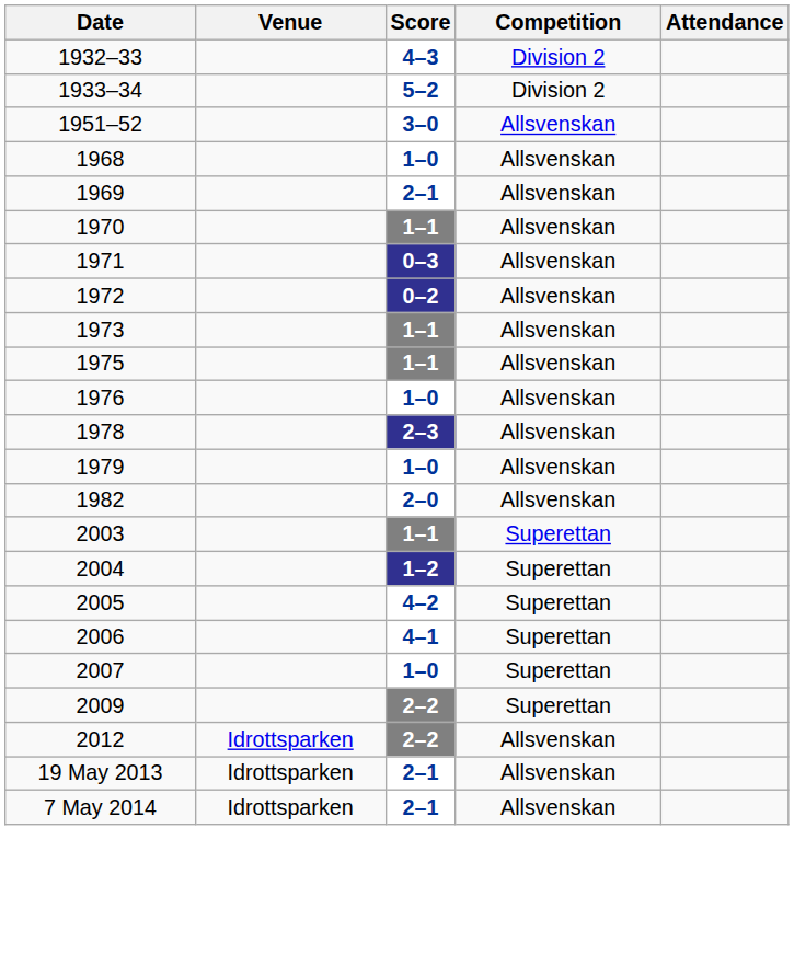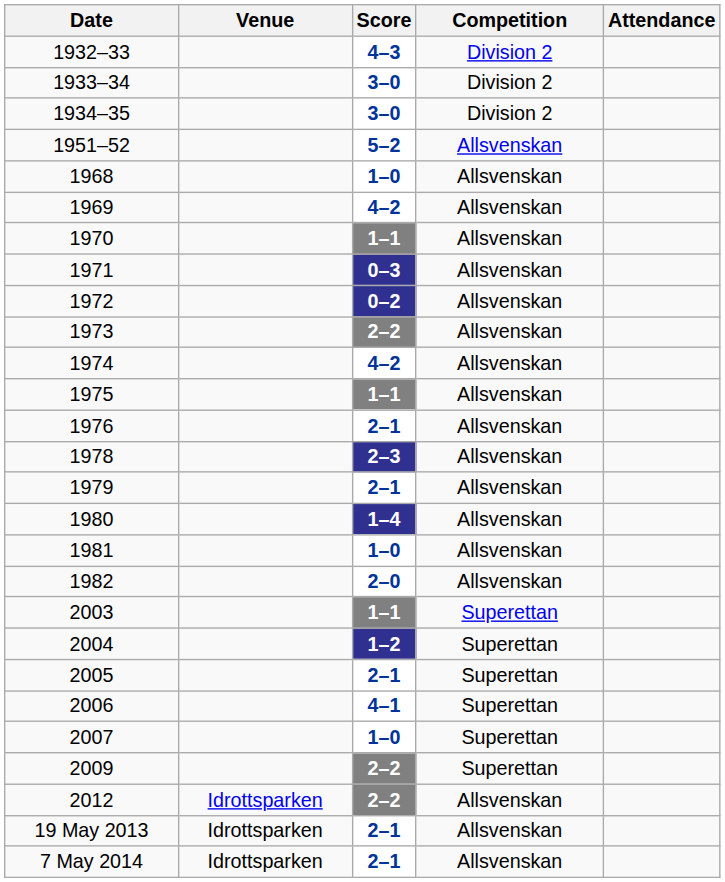 <table class="wikitable" style="font-size:90%; text-align: center;">
 <tr>
 <th width=120>Date</th>
 <th width=120>Venue</th>
 <th width=35>Score</th>
 <th width=130>Competition</th>
 <th width=55>Attendance</th>
 </tr>
 <tr>
 <td>1932–33</td>
 <td></td>
 <td style="background:#ffffff; color:#003399;"><strong>4–3</strong></td>
 <td><a href='#'>Division 2</a></td>
 <td></td>
 </tr>
 <tr>
 <td>1933–34</td>
 <td></td>
-<td style="background:#ffffff; color:#003399;"><strong>5–2</strong></td>
+<td style="background:#ffffff; color:#003399;"><strong>3–0</strong></td>
+<td>Division 2</td>
+<td></td>
+</tr>
+<tr>
+<td>1934–35</td>
+<td></td>
+<td style="background:#ffffff; color:#003399;"><strong>3–0</strong></td>
 <td>Division 2</td>
 <td></td>
 </tr>
 <tr>
 <td>1951–52</td>
 <td></td>
-<td style="background:#ffffff; color:#003399;"><strong>3–0</strong></td>
+<td style="background:#ffffff; color:#003399;"><strong>5–2</strong></td>
 <td><a href='#'>Allsvenskan</a></td>
 <td></td>
 </tr>
 <tr>
 <td>1968</td>
 <td></td>
 <td style="background:#ffffff; color:#003399;"><strong>1–0</strong></td>
 <td>Allsvenskan</td>
 <td></td>
 </tr>
 <tr>
 <td>1969</td>
 <td></td>
-<td style="background:#ffffff; color:#003399;"><strong>2–1</strong></td>
+<td style="background:#ffffff; color:#003399;"><strong>4–2</strong></td>
 <td>Allsvenskan</td>
 <td></td>
 </tr>
 <tr>
 <td>1970</td>
 <td></td>
 <td style="background:gray; color:white;"><strong>1–1</strong></td>
 <td>Allsvenskan</td>
 <td></td>
 </tr>
 <tr>
 <td>1971</td>
 <td></td>
 <td style="background:#303090; color:#ffffff;"><strong>0–3</strong></td>
 <td>Allsvenskan</td>
 <td></td>
 </tr>
 <tr>
 <td>1972</td>
 <td></td>
 <td style="background:#303090; color:#ffffff;"><strong>0–2</strong></td>
 <td>Allsvenskan</td>
 <td></td>
 </tr>
 <tr>
 <td>1973</td>
 <td></td>
-<td style="background:gray; color:white;"><strong>1–1</strong></td>
+<td style="background:gray; color:white;"><strong>2–2</strong></td>
+<td>Allsvenskan</td>
+<td></td>
+</tr>
+<tr>
+<td>1974</td>
+<td></td>
+<td style="background:#ffffff; color:#003399;"><strong>4–2</strong></td>
 <td>Allsvenskan</td>
 <td></td>
 </tr>
 <tr>
 <td>1975</td>
 <td></td>
 <td style="background:gray; color:white;"><strong>1–1</strong></td>
 <td>Allsvenskan</td>
 <td></td>
 </tr>
 <tr>
 <td>1976</td>
 <td></td>
-<td style="background:#ffffff; color:#003399;"><strong>1–0</strong></td>
+<td style="background:#ffffff; color:#003399;"><strong>2–1</strong></td>
 <td>Allsvenskan</td>
 <td></td>
 </tr>
 <tr>
 <td>1978</td>
 <td></td>
 <td style="background:#303090; color:#ffffff;"><strong>2–3</strong></td>
 <td>Allsvenskan</td>
 <td></td>
 </tr>
 <tr>
 <td>1979</td>
+<td></td>
+<td style="background:#ffffff; color:#003399;"><strong>2–1</strong></td>
+<td>Allsvenskan</td>
+<td></td>
+</tr>
+<tr>
+<td>1980</td>
+<td></td>
+<td style="background:#303090; color:#ffffff;"><strong>1–4</strong></td>
+<td>Allsvenskan</td>
+<td></td>
+</tr>
+<tr>
+<td>1981</td>
 <td></td>
 <td style="background:#ffffff; color:#003399;"><strong>1–0</strong></td>
 <td>Allsvenskan</td>
 <td></td>
 </tr>
 <tr>
 <td>1982</td>
 <td></td>
 <td style="background:#ffffff; color:#003399;"><strong>2–0</strong></td>
 <td>Allsvenskan</td>
 <td></td>
 </tr>
 <tr>
 <td>2003</td>
 <td></td>
 <td style="background:gray; color:white;"><strong>1–1</strong></td>
 <td><a href='#'>Superettan</a></td>
 <td></td>
 </tr>
 <tr>
 <td>2004</td>
 <td></td>
 <td style="background:#303090; color:#ffffff;"><strong>1–2</strong></td>
 <td>Superettan</td>
 <td></td>
 </tr>
 <tr>
 <td>2005</td>
 <td></td>
-<td style="background:#ffffff; color:#003399;"><strong>4–2</strong></td>
+<td style="background:#ffffff; color:#003399;"><strong>2–1</strong></td>
 <td>Superettan</td>
 <td></td>
 </tr>
 <tr>
 <td>2006</td>
 <td></td>
 <td style="background:#ffffff; color:#003399;"><strong>4–1</strong></td>
 <td>Superettan</td>
 <td></td>
 </tr>
 <tr>
 <td>2007</td>
 <td></td>
 <td style="background:#ffffff; color:#003399;"><strong>1–0</strong></td>
 <td>Superettan</td>
 <td></td>
 </tr>
 <tr>
 <td>2009</td>
 <td></td>
 <td style="background:gray; color:white;"><strong>2–2</strong></td>
 <td>Superettan</td>
 <td></td>
 </tr>
 <tr>
 <td>2012</td>
 <td><a href='#'>Idrottsparken</a></td>
 <td style="background:gray; color:white;"><strong>2–2</strong></td>
 <td>Allsvenskan</td>
 <td></td>
 </tr>
 <tr>
 <td>19 May 2013</td>
 <td>Idrottsparken</td>
 <td style="background:#ffffff; color:#003399;"><strong>2–1</strong></td>
 <td>Allsvenskan</td>
 <td></td>
 </tr>
 <tr>
 <td>7 May 2014</td>
 <td>Idrottsparken</td>
 <td style="background:#ffffff; color:#003399;"><strong>2–1</strong></td>
 <td>Allsvenskan</td>
 <td></td>
 </tr>
 </table>
